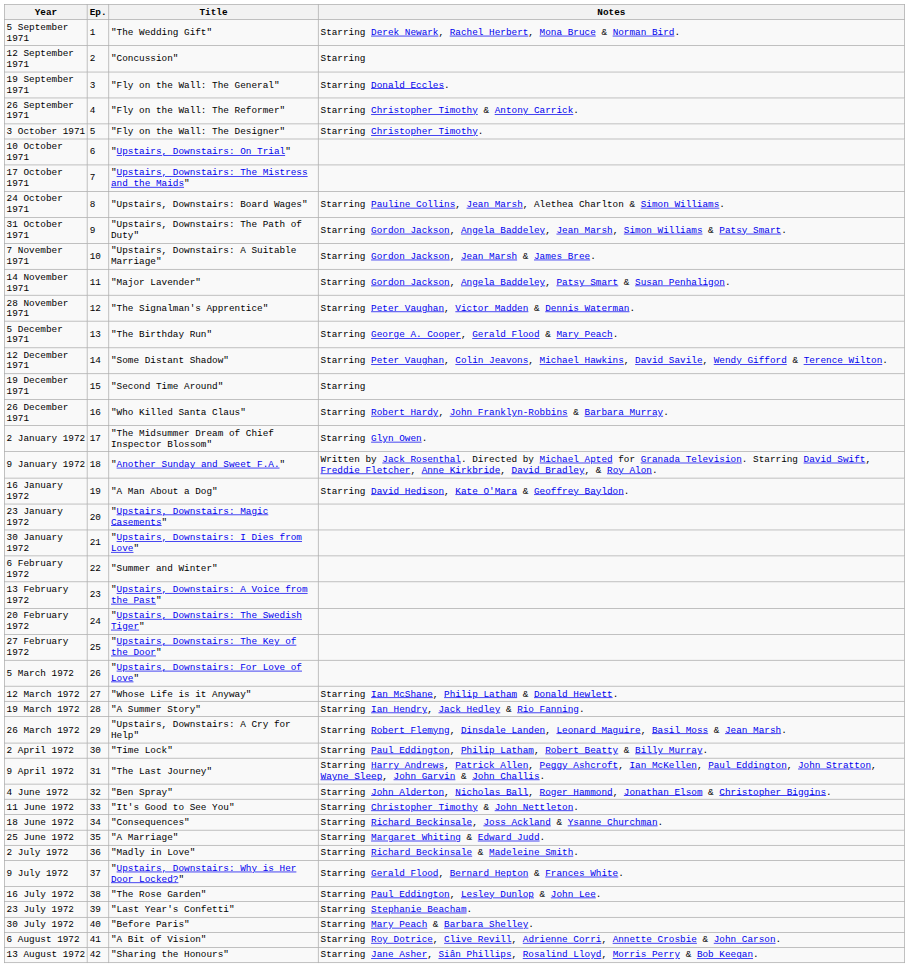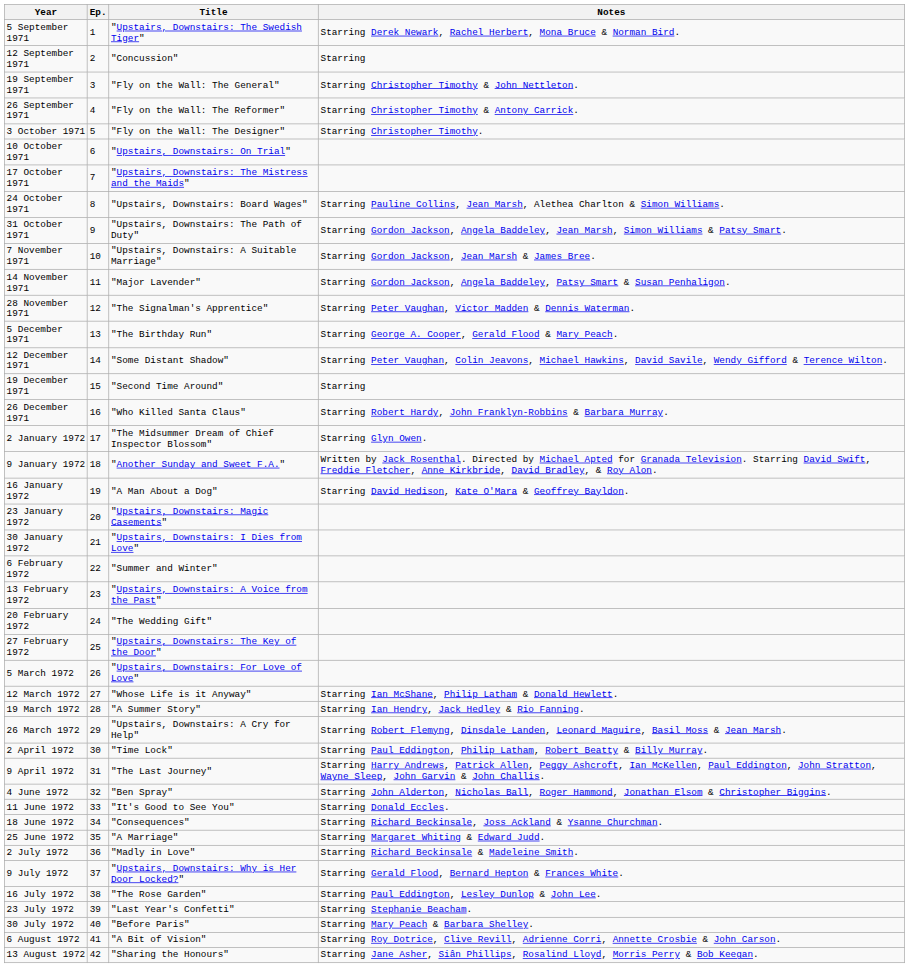 <table class="wikitable">
 <tr>
 <th>Year</th>
 <th>Ep.</th>
 <th>Title</th>
 <th>Notes</th>
 </tr>
 <tr>
 <td>5 September 1971</td>
 <td>1</td>
-<td>"The Wedding Gift"</td>
+<td>"<a href='#'>Upstairs, Downstairs: The Swedish Tiger</a>"</td>
 <td>Starring <a href='#'>Derek Newark</a>, <a href='#'>Rachel Herbert</a>, <a href='#'>Mona Bruce</a> & <a href='#'>Norman Bird</a>.</td>
 </tr>
 <tr>
 <td>12 September 1971</td>
 <td>2</td>
 <td>"Concussion"</td>
 <td>Starring</td>
 </tr>
 <tr>
 <td>19 September 1971</td>
 <td>3</td>
 <td>"Fly on the Wall: The General"</td>
-<td>Starring <a href='#'>Donald Eccles</a>.</td>
+<td>Starring <a href='#'>Christopher Timothy</a> & <a href='#'>John Nettleton</a>.</td>
 </tr>
 <tr>
 <td>26 September 1971</td>
 <td>4</td>
 <td>"Fly on the Wall: The Reformer"</td>
 <td>Starring <a href='#'>Christopher Timothy</a> & <a href='#'>Antony Carrick</a>.</td>
 </tr>
 <tr>
 <td>3 October 1971</td>
 <td>5</td>
 <td>"Fly on the Wall: The Designer"</td>
 <td>Starring <a href='#'>Christopher Timothy</a>.</td>
 </tr>
 <tr>
 <td>10 October 1971</td>
 <td>6</td>
 <td>"<a href='#'>Upstairs, Downstairs: On Trial</a>"</td>
 <td></td>
 </tr>
 <tr>
 <td>17 October 1971</td>
 <td>7</td>
 <td>"<a href='#'>Upstairs, Downstairs: The Mistress and the Maids</a>"</td>
 <td></td>
 </tr>
 <tr>
 <td>24 October 1971</td>
 <td>8</td>
 <td>"Upstairs, Downstairs: Board Wages"</td>
 <td>Starring <a href='#'>Pauline Collins</a>, <a href='#'>Jean Marsh</a>, Alethea Charlton & <a href='#'>Simon Williams</a>.</td>
 </tr>
 <tr>
 <td>31 October 1971</td>
 <td>9</td>
 <td>"Upstairs, Downstairs: The Path of Duty"</td>
 <td>Starring <a href='#'>Gordon Jackson</a>, <a href='#'>Angela Baddeley</a>, <a href='#'>Jean Marsh</a>, <a href='#'>Simon Williams</a> & <a href='#'>Patsy Smart</a>.</td>
 </tr>
 <tr>
 <td>7 November 1971</td>
 <td>10</td>
 <td>"Upstairs, Downstairs: A Suitable Marriage"</td>
 <td>Starring <a href='#'>Gordon Jackson</a>, <a href='#'>Jean Marsh</a> & <a href='#'>James Bree</a>.</td>
 </tr>
 <tr>
 <td>14 November 1971</td>
 <td>11</td>
 <td>"Major Lavender"</td>
 <td>Starring <a href='#'>Gordon Jackson</a>, <a href='#'>Angela Baddeley</a>, <a href='#'>Patsy Smart</a> & <a href='#'>Susan Penhaligon</a>.</td>
 </tr>
 <tr>
 <td>28 November 1971</td>
 <td>12</td>
 <td>"The Signalman's Apprentice"</td>
 <td>Starring <a href='#'>Peter Vaughan</a>, <a href='#'>Victor Madden</a> & <a href='#'>Dennis Waterman</a>.</td>
 </tr>
 <tr>
 <td>5 December 1971</td>
 <td>13</td>
 <td>"The Birthday Run"</td>
 <td>Starring <a href='#'>George A. Cooper</a>, <a href='#'>Gerald Flood</a> & <a href='#'>Mary Peach</a>.</td>
 </tr>
 <tr>
 <td>12 December 1971</td>
 <td>14</td>
 <td>"Some Distant Shadow"</td>
 <td>Starring <a href='#'>Peter Vaughan</a>, <a href='#'>Colin Jeavons</a>, <a href='#'>Michael Hawkins</a>, <a href='#'>David Savile</a>, <a href='#'>Wendy Gifford</a> & <a href='#'>Terence Wilton</a>.</td>
 </tr>
 <tr>
 <td>19 December 1971</td>
 <td>15</td>
 <td>"Second Time Around"</td>
 <td>Starring</td>
 </tr>
 <tr>
 <td>26 December 1971</td>
 <td>16</td>
 <td>"Who Killed Santa Claus"</td>
 <td>Starring <a href='#'>Robert Hardy</a>, <a href='#'>John Franklyn-Robbins</a> & <a href='#'>Barbara Murray</a>.</td>
 </tr>
 <tr>
 <td>2 January 1972</td>
 <td>17</td>
 <td>"The Midsummer Dream of Chief Inspector Blossom"</td>
 <td>Starring <a href='#'>Glyn Owen</a>.</td>
 </tr>
 <tr>
 <td>9 January 1972</td>
 <td>18</td>
 <td>"<a href='#'>Another Sunday and Sweet F.A.</a>"</td>
 <td>Written by <a href='#'>Jack Rosenthal</a>. Directed by <a href='#'>Michael Apted</a> for <a href='#'>Granada Television</a>. Starring <a href='#'>David Swift</a>, <a href='#'>Freddie Fletcher</a>, <a href='#'>Anne Kirkbride</a>, <a href='#'>David Bradley</a>, & <a href='#'>Roy Alon</a>.</td>
 </tr>
 <tr>
 <td>16 January 1972</td>
 <td>19</td>
 <td>"A Man About a Dog"</td>
 <td>Starring <a href='#'>David Hedison</a>, <a href='#'>Kate O'Mara</a> & <a href='#'>Geoffrey Bayldon</a>.</td>
 </tr>
 <tr>
 <td>23 January 1972</td>
 <td>20</td>
 <td>"<a href='#'>Upstairs, Downstairs: Magic Casements</a>"</td>
 <td></td>
 </tr>
 <tr>
 <td>30 January 1972</td>
 <td>21</td>
 <td>"<a href='#'>Upstairs, Downstairs: I Dies from Love</a>"</td>
 <td></td>
 </tr>
 <tr>
 <td>6 February 1972</td>
 <td>22</td>
 <td>"Summer and Winter"</td>
 <td></td>
 </tr>
 <tr>
 <td>13 February 1972</td>
 <td>23</td>
 <td>"<a href='#'>Upstairs, Downstairs: A Voice from the Past</a>"</td>
 <td></td>
 </tr>
 <tr>
 <td>20 February 1972</td>
 <td>24</td>
-<td>"<a href='#'>Upstairs, Downstairs: The Swedish Tiger</a>"</td>
+<td>"The Wedding Gift"</td>
 <td></td>
 </tr>
 <tr>
 <td>27 February 1972</td>
 <td>25</td>
 <td>"<a href='#'>Upstairs, Downstairs: The Key of the Door</a>"</td>
 <td></td>
 </tr>
 <tr>
 <td>5 March 1972</td>
 <td>26</td>
 <td>"<a href='#'>Upstairs, Downstairs: For Love of Love</a>"</td>
 <td></td>
 </tr>
 <tr>
 <td>12 March 1972</td>
 <td>27</td>
 <td>"Whose Life is it Anyway"</td>
 <td>Starring <a href='#'>Ian McShane</a>, <a href='#'>Philip Latham</a> & <a href='#'>Donald Hewlett</a>.</td>
 </tr>
 <tr>
 <td>19 March 1972</td>
 <td>28</td>
 <td>"A Summer Story"</td>
 <td>Starring <a href='#'>Ian Hendry</a>, <a href='#'>Jack Hedley</a> & <a href='#'>Rio Fanning</a>.</td>
 </tr>
 <tr>
 <td>26 March 1972</td>
 <td>29</td>
 <td>"Upstairs, Downstairs: A Cry for Help"</td>
 <td>Starring <a href='#'>Robert Flemyng</a>, <a href='#'>Dinsdale Landen</a>, <a href='#'>Leonard Maguire</a>, <a href='#'>Basil Moss</a> & <a href='#'>Jean Marsh</a>.</td>
 </tr>
 <tr>
 <td>2 April 1972</td>
 <td>30</td>
 <td>"Time Lock"</td>
 <td>Starring <a href='#'>Paul Eddington</a>, <a href='#'>Philip Latham</a>, <a href='#'>Robert Beatty</a> & <a href='#'>Billy Murray</a>.</td>
 </tr>
 <tr>
 <td>9 April 1972</td>
 <td>31</td>
 <td>"The Last Journey"</td>
 <td>Starring <a href='#'>Harry Andrews</a>, <a href='#'>Patrick Allen</a>, <a href='#'>Peggy Ashcroft</a>, <a href='#'>Ian McKellen</a>, <a href='#'>Paul Eddington</a>, <a href='#'>John Stratton</a>, <a href='#'>Wayne Sleep</a>, <a href='#'>John Garvin</a> & <a href='#'>John Challis</a>.</td>
 </tr>
 <tr>
 <td>4 June 1972</td>
 <td>32</td>
 <td>"Ben Spray"</td>
 <td>Starring <a href='#'>John Alderton</a>, <a href='#'>Nicholas Ball</a>, <a href='#'>Roger Hammond</a>, <a href='#'>Jonathan Elsom</a> & <a href='#'>Christopher Biggins</a>.</td>
 </tr>
 <tr>
 <td>11 June 1972</td>
 <td>33</td>
 <td>"It's Good to See You"</td>
-<td>Starring <a href='#'>Christopher Timothy</a> & <a href='#'>John Nettleton</a>.</td>
+<td>Starring <a href='#'>Donald Eccles</a>.</td>
 </tr>
 <tr>
 <td>18 June 1972</td>
 <td>34</td>
 <td>"Consequences"</td>
 <td>Starring <a href='#'>Richard Beckinsale</a>, <a href='#'>Joss Ackland</a> & <a href='#'>Ysanne Churchman</a>.</td>
 </tr>
 <tr>
 <td>25 June 1972</td>
 <td>35</td>
 <td>"A Marriage"</td>
 <td>Starring <a href='#'>Margaret Whiting</a> & <a href='#'>Edward Judd</a>.</td>
 </tr>
 <tr>
 <td>2 July 1972</td>
 <td>36</td>
 <td>"Madly in Love"</td>
 <td>Starring <a href='#'>Richard Beckinsale</a> & <a href='#'>Madeleine Smith</a>.</td>
 </tr>
 <tr>
 <td>9 July 1972</td>
 <td>37</td>
 <td>"<a href='#'>Upstairs, Downstairs: Why is Her Door Locked?</a>"</td>
 <td>Starring <a href='#'>Gerald Flood</a>, <a href='#'>Bernard Hepton</a> & <a href='#'>Frances White</a>.</td>
 </tr>
 <tr>
 <td>16 July 1972</td>
 <td>38</td>
 <td>"The Rose Garden"</td>
 <td>Starring <a href='#'>Paul Eddington</a>, <a href='#'>Lesley Dunlop</a> & <a href='#'>John Lee</a>.</td>
 </tr>
 <tr>
 <td>23 July 1972</td>
 <td>39</td>
 <td>"Last Year's Confetti"</td>
 <td>Starring <a href='#'>Stephanie Beacham</a>.</td>
 </tr>
 <tr>
 <td>30 July 1972</td>
 <td>40</td>
 <td>"Before Paris"</td>
 <td>Starring <a href='#'>Mary Peach</a> & <a href='#'>Barbara Shelley</a>.</td>
 </tr>
 <tr>
 <td>6 August 1972</td>
 <td>41</td>
 <td>"A Bit of Vision"</td>
 <td>Starring <a href='#'>Roy Dotrice</a>, <a href='#'>Clive Revill</a>, <a href='#'>Adrienne Corri</a>, <a href='#'>Annette Crosbie</a> & <a href='#'>John Carson</a>.</td>
 </tr>
 <tr>
 <td>13 August 1972</td>
 <td>42</td>
 <td>"Sharing the Honours"</td>
 <td>Starring <a href='#'>Jane Asher</a>, <a href='#'>Siân Phillips</a>, <a href='#'>Rosalind Lloyd</a>, <a href='#'>Morris Perry</a> & <a href='#'>Bob Keegan</a>.</td>
 </tr>
 </table>
